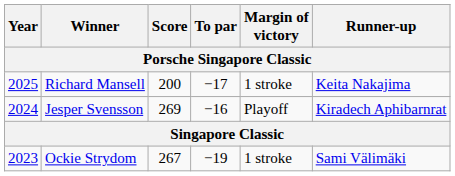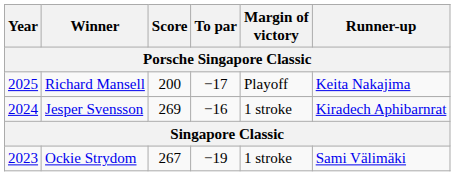 <table class="wikitable" style="font-size:95%">
 <tr>
 <th>Year</th>
 <th>Winner</th>
 <th>Score</th>
 <th>To par</th>
 <th>Margin of<br>victory</th>
 <th>Runner-up</th>
 </tr>
 <tr>
 <th colspan=6>Porsche Singapore Classic</th>
 </tr>
 <tr>
 <td><a href='#'>2025</a></td>
 <td> <a href='#'>Richard Mansell</a></td>
 <td align=center>200</td>
 <td align=center>−17</td>
-<td>1 stroke</td>
+<td>Playoff</td>
 <td> <a href='#'>Keita Nakajima</a></td>
 </tr>
 <tr>
 <td><a href='#'>2024</a></td>
 <td> <a href='#'>Jesper Svensson</a></td>
 <td align=center>269</td>
 <td align=center>−16</td>
-<td>Playoff</td>
+<td>1 stroke</td>
 <td> <a href='#'>Kiradech Aphibarnrat</a></td>
 </tr>
 <tr>
 <th colspan=6>Singapore Classic</th>
 </tr>
 <tr>
 <td><a href='#'>2023</a></td>
 <td> <a href='#'>Ockie Strydom</a></td>
 <td align=center>267</td>
 <td align=center>−19</td>
 <td>1 stroke</td>
 <td> <a href='#'>Sami Välimäki</a></td>
 </tr>
 </table>
